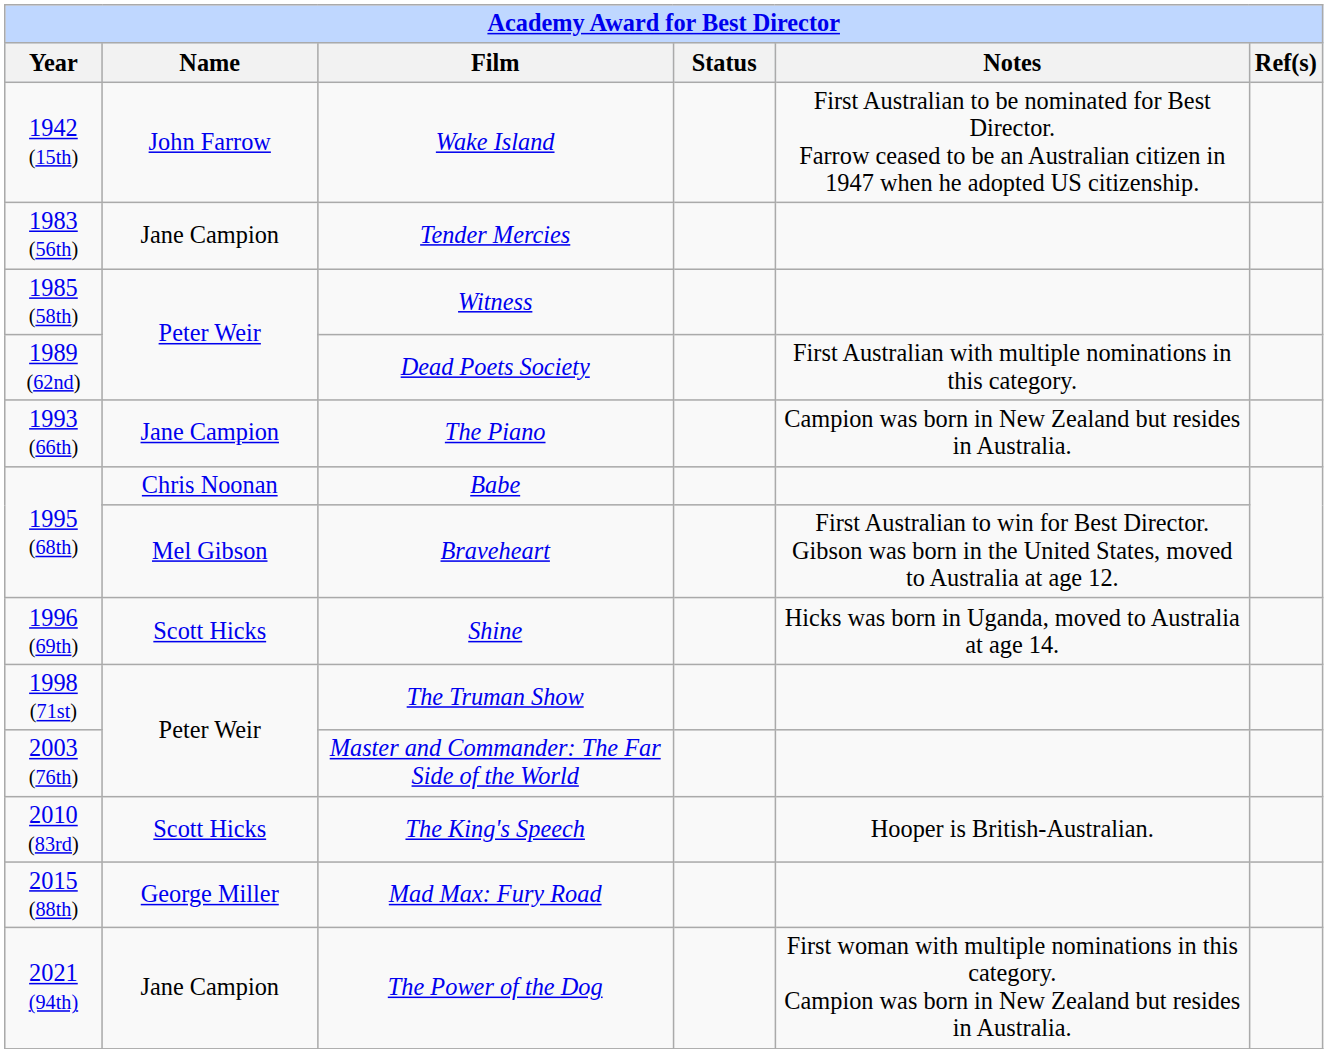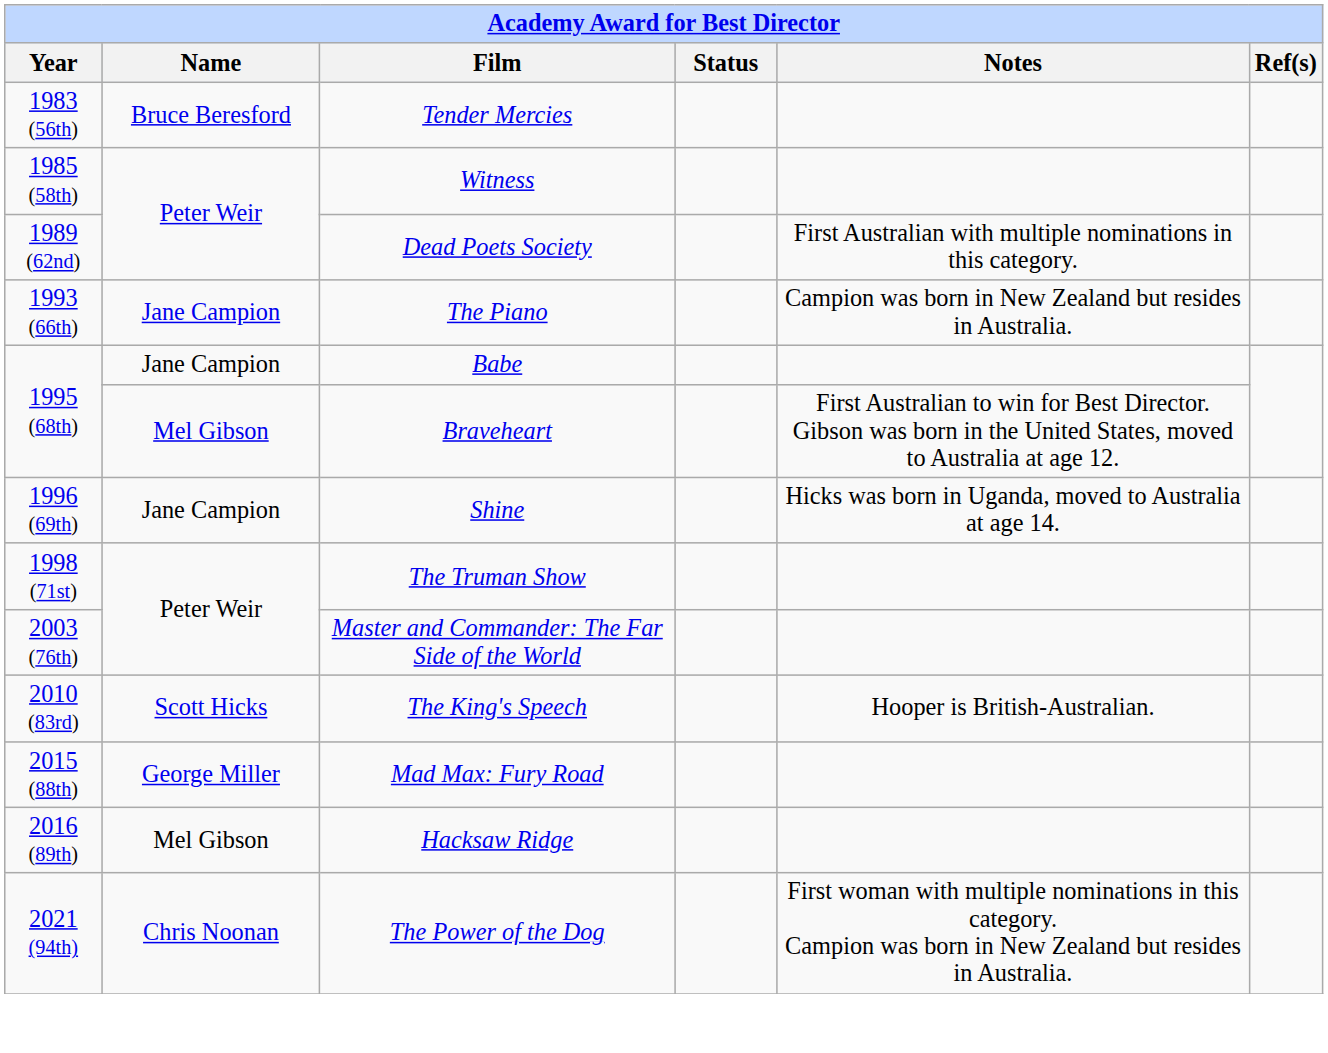 <table class="wikitable" style="text-align: center">
 <tr style="background:#bfd7ff;">
 <td colspan="6" style="text-align:center;"><strong><a href='#'>Academy Award for Best Director</a></strong></td>
 </tr>
 <tr style="background:#ebf5ff;">
 <th style="width:75px;">Year</th>
 <th style="width:200px;">Name</th>
 <th style="width:350px;">Film</th>
 <th style="width:75px;">Status</th>
 <th style="width:500px;">Notes</th>
 <th width="3">Ref(s)</th>
 </tr>
 <tr>
-<td><a href='#'>1942</a><br><small>(<a href='#'>15th</a>)</small></td>
-<td><a href='#'>John Farrow</a></td>
-<td><em><a href='#'>Wake Island</a></em></td>
-<td></td>
-<td>First Australian to be nominated for Best Director.<br>Farrow ceased to be an Australian citizen in 1947 when he adopted US citizenship.</td>
-<td style="text-align: center"></td>
-</tr>
-<tr>
 <td><a href='#'>1983</a><br><small>(<a href='#'>56th</a>)</small></td>
-<td>Jane Campion</td>
+<td><a href='#'>Bruce Beresford</a></td>
 <td><em><a href='#'>Tender Mercies</a></em></td>
 <td></td>
 <td></td>
 <td style="text-align: center"></td>
 </tr>
 <tr>
 <td><a href='#'>1985</a><br><small>(<a href='#'>58th</a>)</small></td>
 <td rowspan=2><a href='#'>Peter Weir</a></td>
 <td><em><a href='#'>Witness</a></em></td>
 <td></td>
 <td></td>
 <td style="text-align: center"></td>
 </tr>
 <tr>
 <td><a href='#'>1989</a><br><small>(<a href='#'>62nd</a>)</small></td>
 <td><em><a href='#'>Dead Poets Society</a></em></td>
 <td></td>
 <td>First Australian with multiple nominations in this category.</td>
 <td style="text-align: center"></td>
 </tr>
 <tr>
 <td style="text-align: center"><a href='#'>1993</a><br><small>(<a href='#'>66th</a>)</small></td>
 <td><a href='#'>Jane Campion</a></td>
 <td><em><a href='#'>The Piano</a></em></td>
 <td></td>
 <td>Campion was born in New Zealand but resides in Australia.</td>
 <td style="text-align: center"></td>
 </tr>
 <tr>
 <td rowspan=2><a href='#'>1995</a><br><small>(<a href='#'>68th</a>)</small></td>
-<td><a href='#'>Chris Noonan</a></td>
+<td>Jane Campion</td>
 <td><em><a href='#'>Babe</a></em></td>
 <td></td>
 <td></td>
 <td rowspan=2 style="text-align: center"></td>
 </tr>
 <tr>
 <td><a href='#'>Mel Gibson</a></td>
 <td><em><a href='#'>Braveheart</a></em></td>
 <td></td>
 <td>First Australian to win for Best Director.<br>Gibson was born in the United States, moved to Australia at age 12.</td>
 </tr>
 <tr>
 <td><a href='#'>1996</a><br><small>(<a href='#'>69th</a>)</small></td>
-<td><a href='#'>Scott Hicks</a></td>
+<td>Jane Campion</td>
 <td><em><a href='#'>Shine</a></em></td>
 <td></td>
 <td>Hicks was born in Uganda, moved to Australia at age 14.</td>
 <td style="text-align: center"></td>
 </tr>
 <tr>
 <td><a href='#'>1998</a><br><small>(<a href='#'>71st</a>)</small></td>
 <td rowspan=2>Peter Weir</td>
 <td><em><a href='#'>The Truman Show</a></em></td>
 <td></td>
 <td></td>
 <td style="text-align: center"></td>
 </tr>
 <tr>
 <td><a href='#'>2003</a><br><small>(<a href='#'>76th</a>)</small></td>
 <td><em><a href='#'>Master and Commander: The Far Side of the World</a></em></td>
 <td></td>
 <td></td>
 <td style="text-align: center"></td>
 </tr>
 <tr>
 <td><a href='#'>2010</a><br><small>(<a href='#'>83rd</a>)</small></td>
 <td><a href='#'>Scott Hicks</a></td>
 <td><em><a href='#'>The King's Speech</a></em></td>
 <td></td>
 <td>Hooper is British-Australian.</td>
 <td style="text-align: center"></td>
 </tr>
 <tr>
 <td><a href='#'>2015</a><br><small>(<a href='#'>88th</a>)</small></td>
 <td><a href='#'>George Miller</a></td>
 <td><em><a href='#'>Mad Max: Fury Road</a></em></td>
 <td></td>
 <td></td>
 <td style="text-align: center"></td>
 </tr>
 <tr>
+<td><a href='#'>2016</a><br><small>(<a href='#'>89th</a>)</small></td>
+<td>Mel Gibson</td>
+<td><em><a href='#'>Hacksaw Ridge</a></em></td>
+<td></td>
+<td></td>
+<td style="text-align: center"></td>
+</tr>
+<tr>
 <td><a href='#'>2021</a><br><small><a href='#'>(94th)</a></small></td>
-<td>Jane Campion</td>
+<td><a href='#'>Chris Noonan</a></td>
 <td><em><a href='#'>The Power of the Dog</a></em></td>
 <td></td>
 <td>First woman with multiple nominations in this category.<br>Campion was born in New Zealand but resides in Australia.</td>
 <td style="text-align: center"></td>
 </tr>
 <tr>
 </tr>
 </table>
